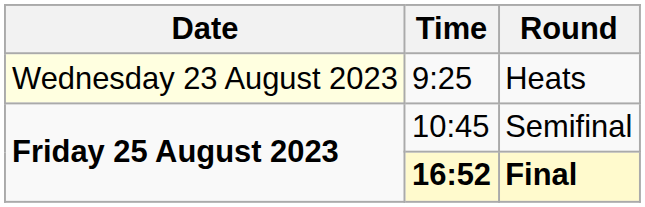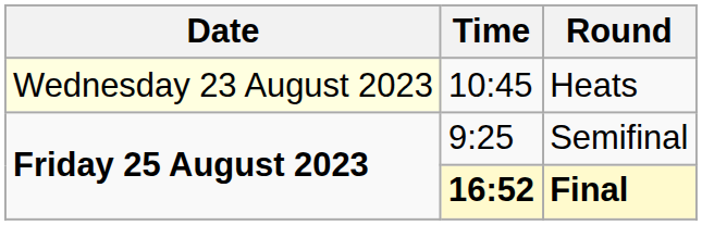 <table class="wikitable">
 <tr>
 <th>Date</th>
 <th>Time</th>
 <th>Round</th>
 </tr>
 <tr>
 <td style="background: lightyellow;">Wednesday 23 August 2023</td>
-<td>9:25</td>
+<td>10:45</td>
 <td>Heats</td>
 </tr>
 <tr>
 <td rowspan=2><strong>Friday 25 August 2023</strong></td>
-<td>10:45</td>
+<td>9:25</td>
 <td>Semifinal</td>
 </tr>
 <tr>
 <td style=background:lemonchiffon><strong>16:52</strong></td>
 <td style=background:lemonchiffon><strong>Final</strong></td>
 </tr>
 </table>
